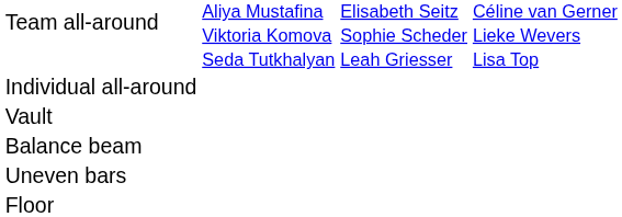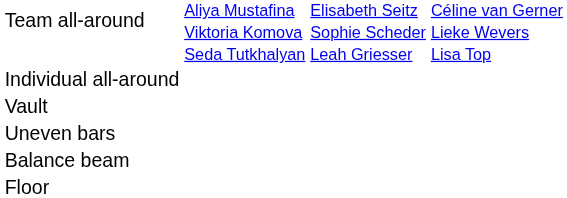 <table>
 <tr>
 <td>Team all-around<br></td>
 <td><br><small><a href='#'>Aliya Mustafina</a><br><a href='#'>Viktoria Komova</a><br><a href='#'>Seda Tutkhalyan</a></small></td>
 <td><br><small><a href='#'>Elisabeth Seitz</a><br><a href='#'>Sophie Scheder</a><br><a href='#'>Leah Griesser</a></small></td>
 <td><br><small><a href='#'>Céline van Gerner</a><br><a href='#'>Lieke Wevers</a><br><a href='#'>Lisa Top</a></small></td>
 </tr>
 <tr>
 <td>Individual all-around<br></td>
 <td></td>
 <td></td>
 <td></td>
 </tr>
 <tr>
 <td>Vault<br></td>
 <td></td>
 <td></td>
 <td></td>
 </tr>
 <tr>
-<td>Balance beam<br></td>
+<td>Uneven bars<br></td>
 <td></td>
 <td></td>
 <td></td>
 </tr>
 <tr>
-<td>Uneven bars<br></td>
+<td>Balance beam<br></td>
 <td></td>
 <td></td>
 <td></td>
 </tr>
 <tr>
 <td>Floor<br></td>
 <td></td>
 <td></td>
 <td></td>
 </tr>
 </table>
